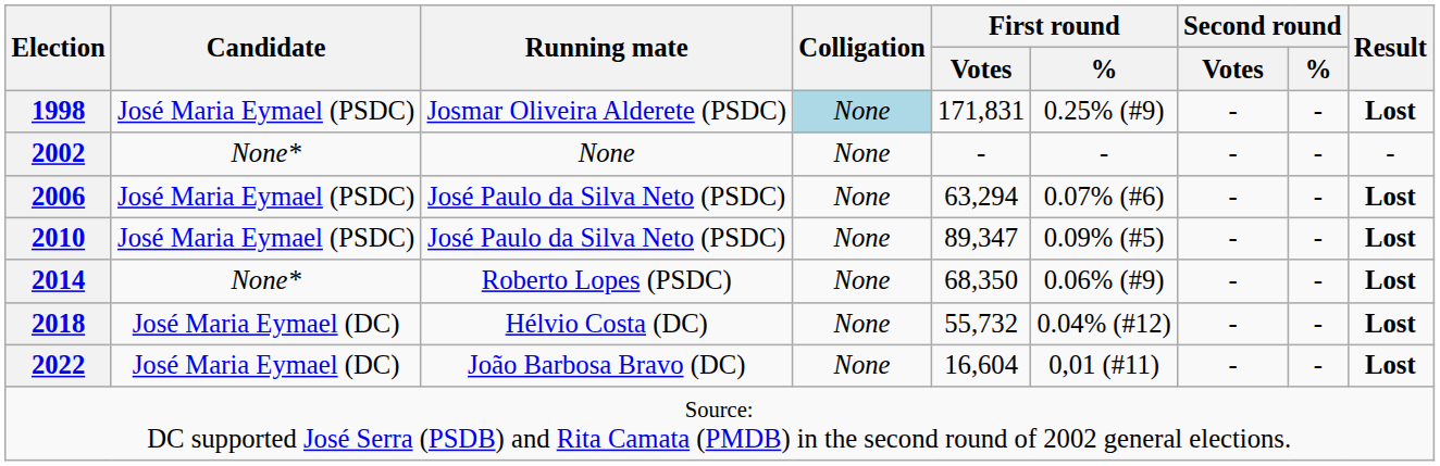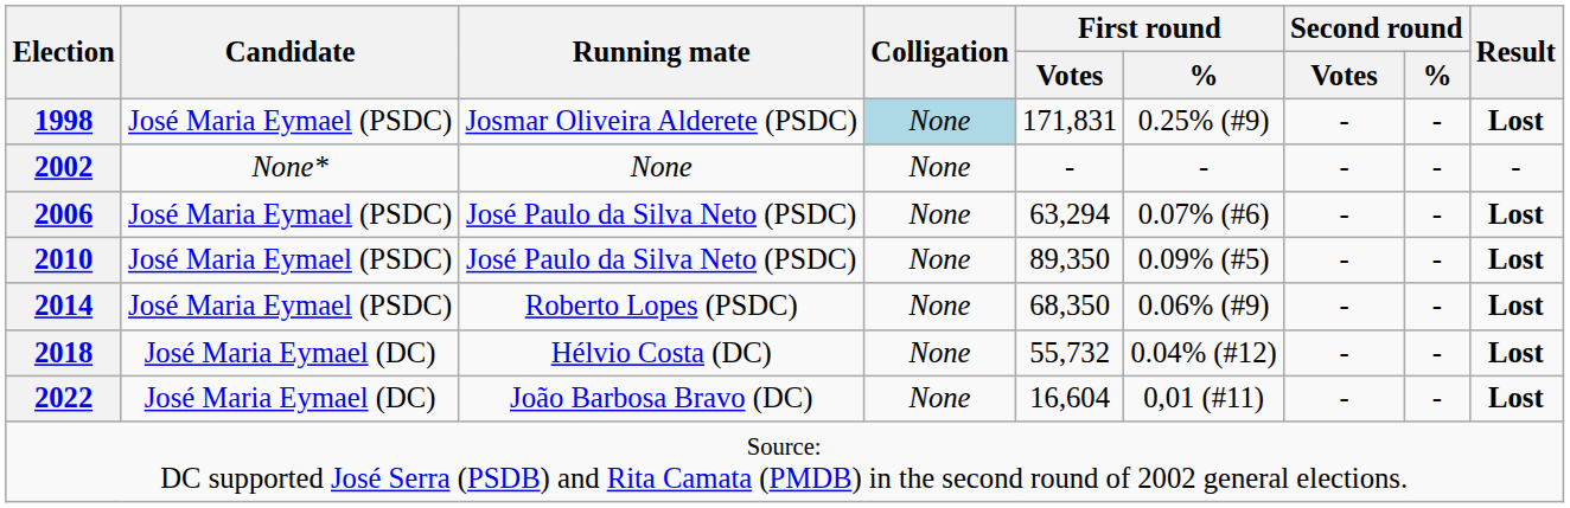 <table class="wikitable" style="text-align:center">
 <tr>
 <th rowspan="2">Election</th>
 <th rowspan="2">Candidate</th>
 <th rowspan="2">Running mate</th>
 <th rowspan="2">Colligation</th>
 <th colspan="2">First round</th>
 <th colspan="2">Second round</th>
 <th rowspan="2">Result</th>
 </tr>
 <tr>
 <th>Votes</th>
 <th>%</th>
 <th>Votes</th>
 <th>%</th>
 </tr>
 <tr>
 <th><a href='#'>1998</a></th>
 <td><a href='#'>José Maria Eymael</a> (PSDC)</td>
 <td><a href='#'>Josmar Oliveira Alderete</a> (PSDC)</td>
 <td style="background: lightblue;"><em>None</em></td>
 <td>171,831</td>
 <td>0.25% (#9)</td>
 <td>-</td>
 <td>-</td>
 <td><strong>Lost</strong> </td>
 </tr>
 <tr>
 <th><a href='#'>2002</a></th>
 <td><em>None*</em></td>
 <td><em>None</em></td>
 <td><em>None</em></td>
 <td>-</td>
 <td>-</td>
 <td>-</td>
 <td>-</td>
 <td>-</td>
 </tr>
 <tr>
 <th><a href='#'>2006</a></th>
 <td><a href='#'>José Maria Eymael</a> (PSDC)</td>
 <td><a href='#'>José Paulo da Silva Neto</a> (PSDC)</td>
 <td><em>None</em></td>
 <td>63,294</td>
 <td>0.07% (#6)</td>
 <td>-</td>
 <td>-</td>
 <td><strong>Lost</strong> </td>
 </tr>
 <tr>
 <th><a href='#'>2010</a></th>
 <td><a href='#'>José Maria Eymael</a> (PSDC)</td>
 <td><a href='#'>José Paulo da Silva Neto</a> (PSDC)</td>
 <td><em>None</em></td>
-<td>89,347</td>
+<td>89,350</td>
 <td>0.09% (#5)</td>
 <td>-</td>
 <td>-</td>
 <td><strong>Lost</strong> </td>
 </tr>
 <tr>
 <th><a href='#'>2014</a></th>
-<td><em>None*</em></td>
+<td><a href='#'>José Maria Eymael</a> (PSDC)</td>
 <td><a href='#'>Roberto Lopes</a> (PSDC)</td>
 <td><em>None</em></td>
 <td>68,350</td>
 <td>0.06% (#9)</td>
 <td>-</td>
 <td>-</td>
 <td><strong>Lost</strong> </td>
 </tr>
 <tr>
 <th><a href='#'>2018</a></th>
 <td><a href='#'>José Maria Eymael</a> (DC)</td>
 <td><a href='#'>Hélvio Costa</a> (DC)</td>
 <td><em>None</em></td>
 <td>55,732</td>
 <td>0.04% (#12)</td>
 <td>-</td>
 <td>-</td>
 <td><strong>Lost</strong> </td>
 </tr>
 <tr>
 <th><a href='#'>2022</a></th>
 <td><a href='#'>José Maria Eymael</a> (DC)</td>
 <td><a href='#'>João Barbosa Bravo</a> (DC)</td>
 <td><em>None</em></td>
 <td>16,604</td>
 <td>0,01 (#11)</td>
 <td>-</td>
 <td>-</td>
 <td><strong>Lost</strong> </td>
 </tr>
 <tr>
 <td colspan="9"><small>Source: </small><br>DC supported <a href='#'>José Serra</a> (<a href='#'>PSDB</a>) and <a href='#'>Rita Camata</a> (<a href='#'>PMDB</a>) in the second round of 2002 general elections.</td>
 </tr>
 </table>
